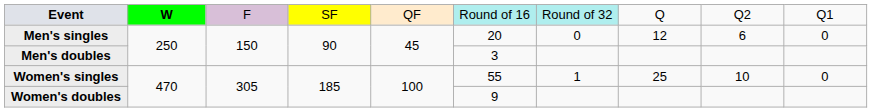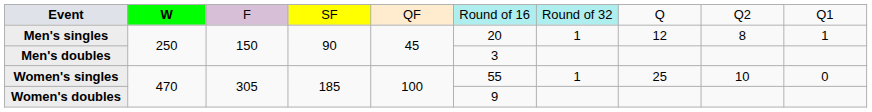 <table class=wikitable style=font-size:90%;text-align:center>
 <tr>
 <td style="width:130px; background:#dfe2e9;"><strong>Event</strong></td>
 <td style="width:80px; background:lime;"><strong>W</strong></td>
 <td style="width:85px; background:thistle;">F</td>
 <td style="width:85px; background:#ff0;">SF</td>
 <td style="width:85px; background:#ffebcd;">QF</td>
 <td style="width:85px; background:#afeeee;">Round of 16</td>
 <td style="width:85px; background:#afeeee;">Round of 32</td>
 <td width=85>Q</td>
 <td width=85>Q2</td>
 <td width=85>Q1</td>
 </tr>
 <tr>
 <th style="background:#ededed;">Men's singles</th>
 <td rowspan=2>250</td>
 <td rowspan=2>150</td>
 <td rowspan=2>90</td>
 <td rowspan=2>45</td>
 <td>20</td>
-<td>0</td>
+<td>1</td>
 <td>12</td>
-<td>6</td>
-<td>0</td>
+<td>8</td>
+<td>1</td>
 </tr>
 <tr>
 <th style="background:#ededed;">Men's doubles</th>
 <td>3</td>
 <td></td>
 <td></td>
 <td></td>
 <td></td>
 </tr>
 <tr>
 <th style="background:#ededed;">Women's singles</th>
 <td rowspan=2>470</td>
 <td rowspan=2>305</td>
 <td rowspan=2>185</td>
 <td rowspan=2>100</td>
 <td>55</td>
 <td>1</td>
 <td>25</td>
 <td>10</td>
 <td>0</td>
 </tr>
 <tr>
 <th style="background:#ededed;">Women's doubles</th>
 <td>9</td>
 <td></td>
 <td></td>
 <td></td>
 <td></td>
 </tr>
 </table>
